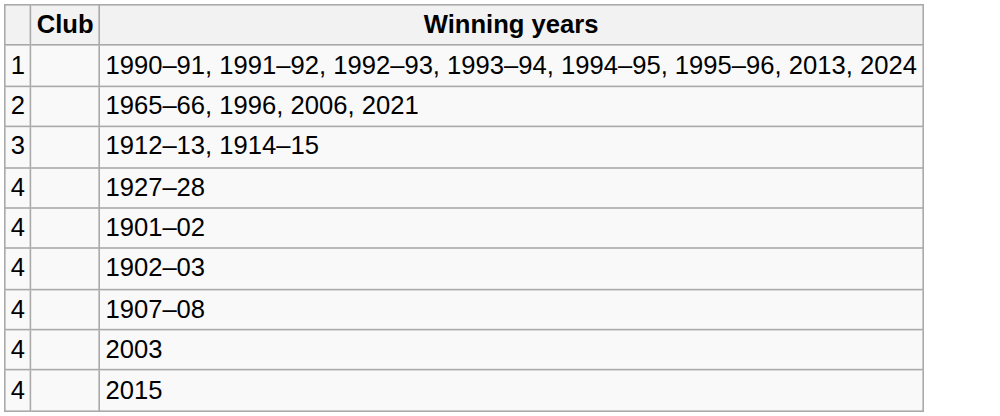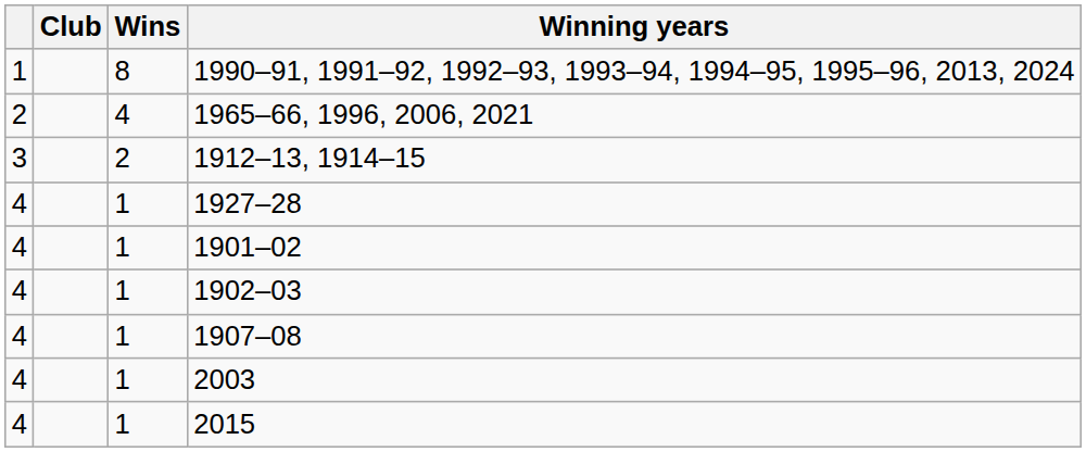 <table class="wikitable" style="text-align: left;">
 <tr>
 <th></th>
 <th>Club</th>
+<th>Wins</th>
 <th>Winning years</th>
 </tr>
 <tr>
 <td>1</td>
 <td align=left></td>
+<td>8</td>
 <td>1990–91,  1991–92, 1992–93, 1993–94, 1994–95, 1995–96, 2013, 2024</td>
 </tr>
 <tr>
 <td>2</td>
 <td align=left></td>
+<td>4</td>
 <td>1965–66, 1996, 2006, 2021</td>
 </tr>
 <tr>
 <td>3</td>
 <td align=left></td>
+<td>2</td>
 <td>1912–13, 1914–15</td>
 </tr>
 <tr>
 <td>4</td>
 <td align=left></td>
+<td>1</td>
 <td>1927–28</td>
 </tr>
 <tr>
 <td>4</td>
 <td align=left></td>
+<td>1</td>
 <td>1901–02</td>
 </tr>
 <tr>
 <td>4</td>
 <td align=left></td>
+<td>1</td>
 <td>1902–03</td>
 </tr>
 <tr>
 <td>4</td>
 <td align=left></td>
+<td>1</td>
 <td>1907–08</td>
 </tr>
 <tr>
 <td>4</td>
 <td align=left></td>
+<td>1</td>
 <td>2003</td>
 </tr>
 <tr>
 <td>4</td>
 <td align=left></td>
+<td>1</td>
 <td>2015</td>
 </tr>
 </table>
